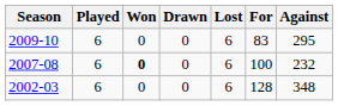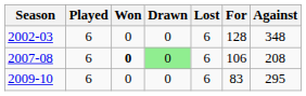 <table class = wikitable>
 <tr>
 <th width="65">Season</th>
 <th width="20">Played</th>
 <th width="20">Won</th>
 <th width="20">Drawn</th>
 <th width="20">Lost</th>
 <th width="20">For</th>
 <th width="20">Against</th>
 </tr>
 <tr align=center>
+<td align=left><a href='#'>2002-03</a></td>
+<td>6</td>
+<td>0</td>
+<td>0</td>
+<td>6</td>
+<td>128</td>
+<td>348</td>
+</tr>
+<tr align=center>
+<td align=left><a href='#'>2007-08</a></td>
+<td>6</td>
+<td><strong>0</strong></td>
+<td style="background: lightgreen;">0</td>
+<td>6</td>
+<td>106</td>
+<td>208</td>
+</tr>
+<tr align=center>
 <td align=left><a href='#'>2009-10</a></td>
 <td>6</td>
 <td>0</td>
 <td>0</td>
 <td>6</td>
 <td>83</td>
 <td>295</td>
 </tr>
-<tr align=center>
-<td align=left><a href='#'>2007-08</a></td>
-<td>6</td>
-<td><strong>0</strong></td>
-<td>0</td>
-<td>6</td>
-<td>100</td>
-<td>232</td>
-</tr>
-<tr align=center>
-<td align=left><a href='#'>2002-03</a></td>
-<td>6</td>
-<td>0</td>
-<td>0</td>
-<td>6</td>
-<td>128</td>
-<td>348</td>
-</tr>
 </table>
